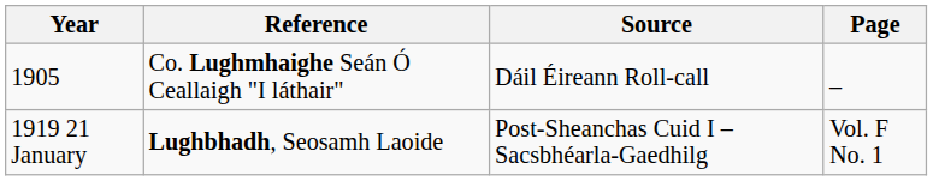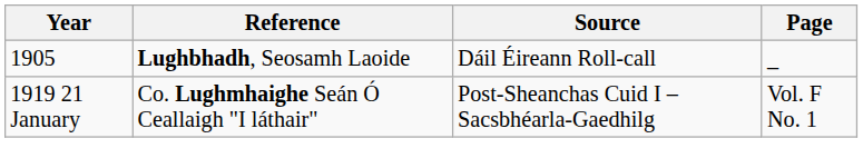 <table class="wikitable">
 <tr>
 <th>Year</th>
 <th>Reference</th>
 <th>Source</th>
 <th>Page</th>
 </tr>
 <tr>
 <td>1905</td>
-<td>Co. <strong>Lughmhaighe</strong> Seán Ó Ceallaigh "I láthair"</td>
+<td><strong>Lughbhadh</strong>, Seosamh Laoide</td>
 <td>Dáil Éireann Roll-call</td>
 <td>_</td>
 </tr>
 <tr>
 <td>1919 21 January</td>
-<td><strong>Lughbhadh</strong>, Seosamh Laoide</td>
+<td>Co. <strong>Lughmhaighe</strong> Seán Ó Ceallaigh "I láthair"</td>
 <td>Post-Sheanchas Cuid I – Sacsbhéarla-Gaedhilg</td>
 <td>Vol. F No. 1</td>
 </tr>
 </table>
